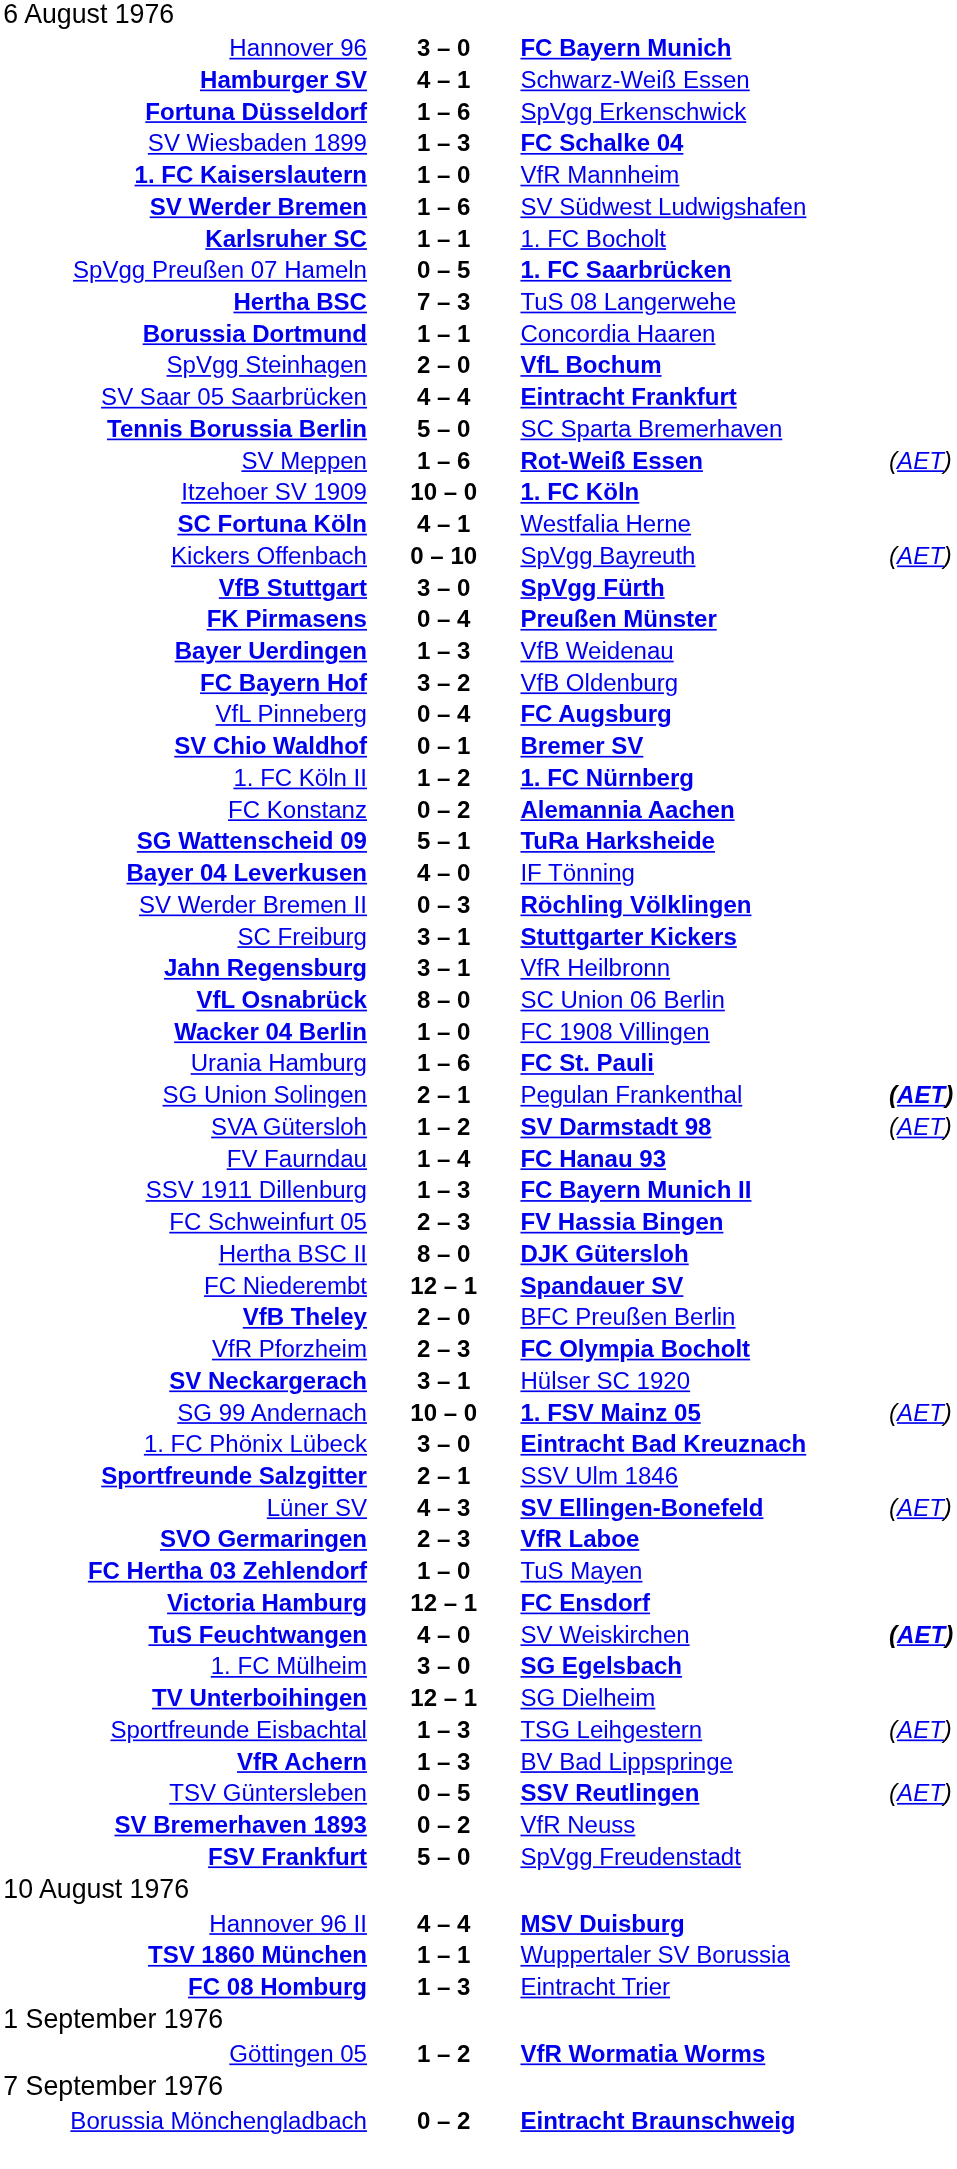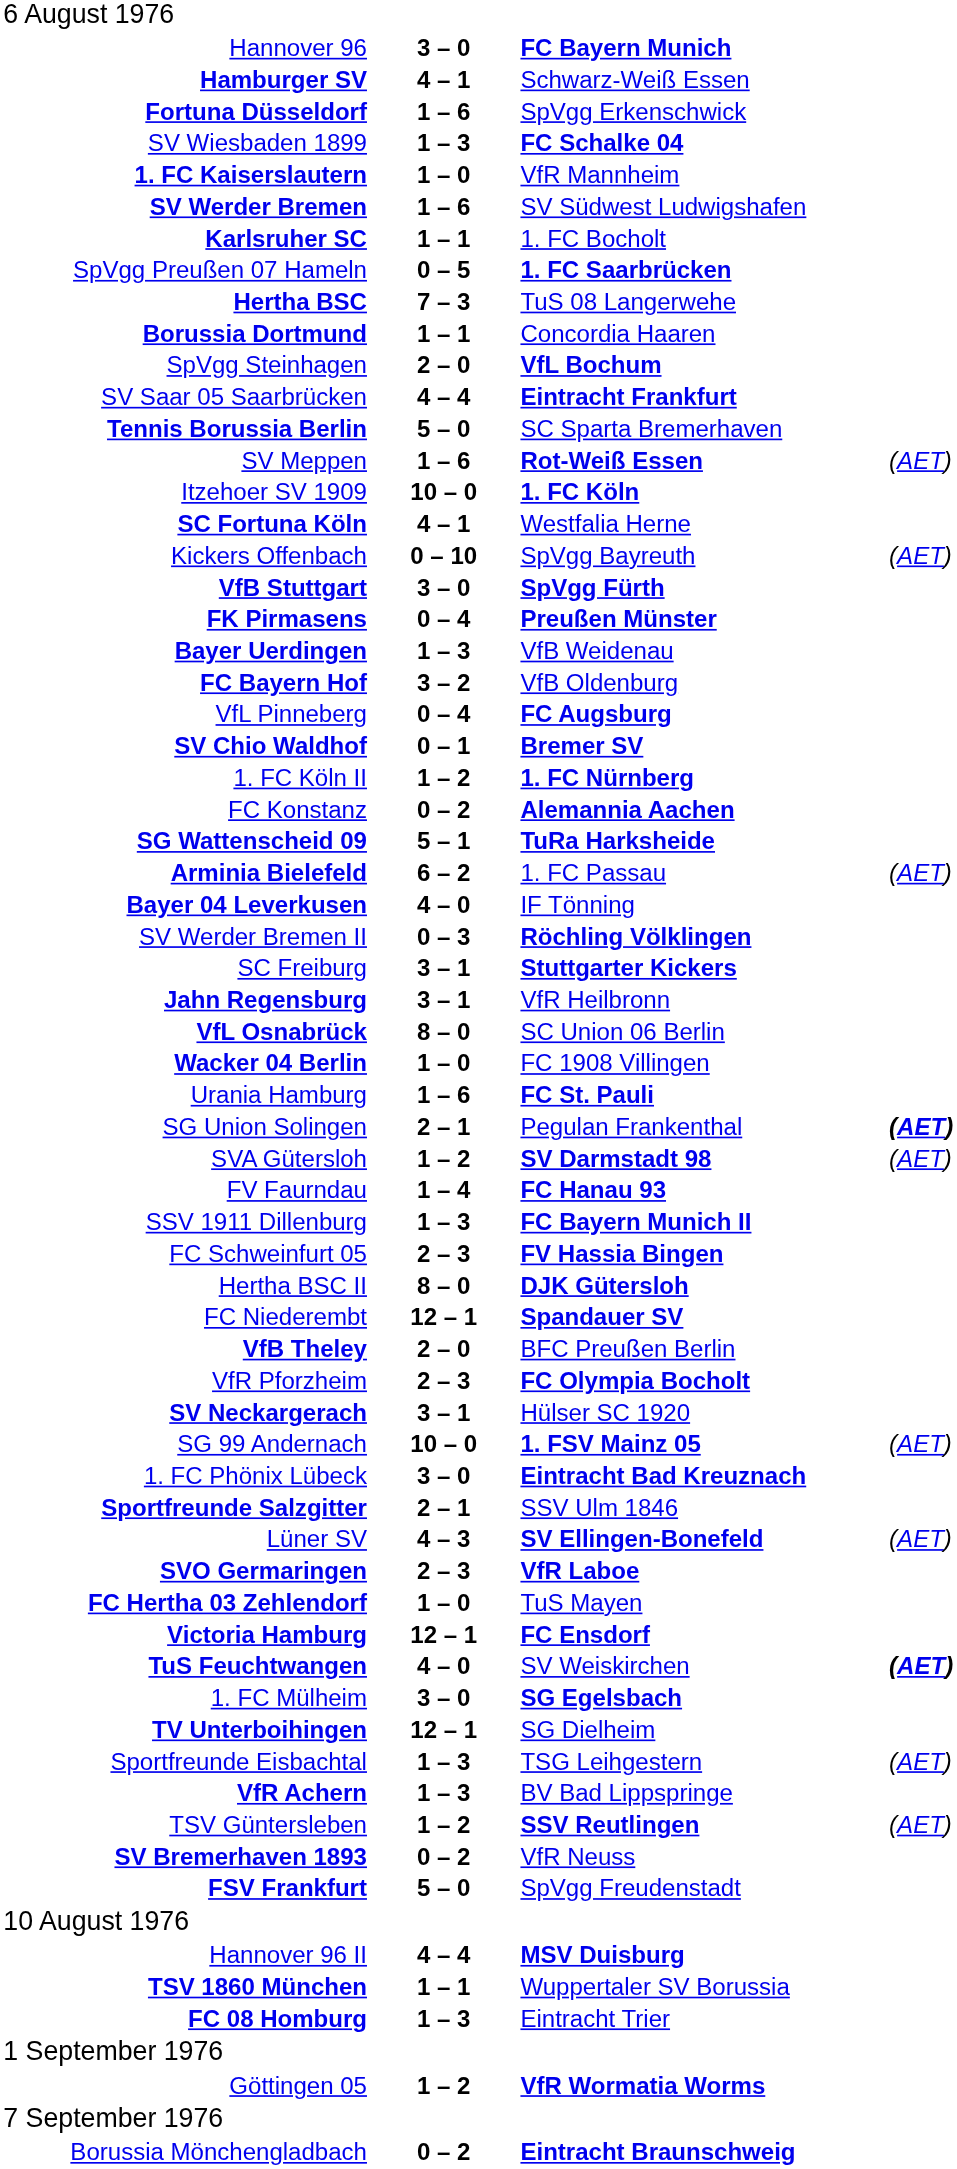 <table width=100% cellspacing=1>
 <tr>
 <th width=25%></th>
 <th width=10%></th>
 <th width=25%></th>
 <th></th>
 </tr>
 <tr>
 <td>6 August 1976</td>
 </tr>
 <tr style=font-size:90%>
 <td align=right><a href='#'>Hannover 96</a></td>
 <td align=center><strong>3 – 0</strong></td>
 <td><strong><a href='#'>FC Bayern Munich</a></strong></td>
 </tr>
 <tr style=font-size:90%>
 <td align=right><strong><a href='#'>Hamburger SV</a></strong></td>
 <td align=center><strong>4 – 1</strong></td>
 <td><a href='#'>Schwarz-Weiß Essen</a></td>
 </tr>
 <tr style=font-size:90%>
 <td align=right><strong><a href='#'>Fortuna Düsseldorf</a></strong></td>
 <td align=center><strong>1 – 6</strong></td>
 <td><a href='#'>SpVgg Erkenschwick</a></td>
 </tr>
 <tr style=font-size:90%>
 <td align=right><a href='#'>SV Wiesbaden 1899</a></td>
 <td align=center><strong>1 – 3</strong></td>
 <td><strong><a href='#'>FC Schalke 04</a></strong></td>
 </tr>
 <tr style=font-size:90%>
 <td align=right><strong><a href='#'>1. FC Kaiserslautern</a></strong></td>
 <td align=center><strong>1 – 0</strong></td>
 <td><a href='#'>VfR Mannheim</a></td>
 </tr>
 <tr style=font-size:90%>
 <td align=right><strong><a href='#'>SV Werder Bremen</a></strong></td>
 <td align=center><strong>1 – 6</strong></td>
 <td><a href='#'>SV Südwest Ludwigshafen</a></td>
 </tr>
 <tr style=font-size:90%>
 <td align=right><strong><a href='#'>Karlsruher SC</a></strong></td>
 <td align=center><strong>1 – 1</strong></td>
 <td><a href='#'>1. FC Bocholt</a></td>
 </tr>
 <tr style=font-size:90%>
 <td align=right><a href='#'>SpVgg Preußen 07 Hameln</a></td>
 <td align=center><strong>0 – 5</strong></td>
 <td><strong><a href='#'>1. FC Saarbrücken</a></strong></td>
 </tr>
 <tr style=font-size:90%>
 <td align=right><strong><a href='#'>Hertha BSC</a></strong></td>
 <td align=center><strong>7 – 3</strong></td>
 <td><a href='#'>TuS 08 Langerwehe</a></td>
 </tr>
 <tr style=font-size:90%>
 <td align=right><strong><a href='#'>Borussia Dortmund</a></strong></td>
 <td align=center><strong>1 – 1</strong></td>
 <td><a href='#'>Concordia Haaren</a></td>
 </tr>
 <tr style=font-size:90%>
 <td align=right><a href='#'>SpVgg Steinhagen</a></td>
 <td align=center><strong>2 – 0</strong></td>
 <td><strong><a href='#'>VfL Bochum</a></strong></td>
 </tr>
 <tr style=font-size:90%>
 <td align=right><a href='#'>SV Saar 05 Saarbrücken</a></td>
 <td align=center><strong>4 – 4</strong></td>
 <td><strong><a href='#'>Eintracht Frankfurt</a></strong></td>
 </tr>
 <tr style=font-size:90%>
 <td align=right><strong><a href='#'>Tennis Borussia Berlin</a></strong></td>
 <td align=center><strong>5 – 0</strong></td>
 <td><a href='#'>SC Sparta Bremerhaven</a></td>
 </tr>
 <tr style=font-size:90%>
 <td align=right><a href='#'>SV Meppen</a></td>
 <td align=center><strong>1 – 6</strong></td>
 <td><strong><a href='#'>Rot-Weiß Essen</a></strong></td>
 <td><em>(<a href='#'>AET</a>)</em></td>
 </tr>
 <tr style=font-size:90%>
 <td align=right><a href='#'>Itzehoer SV 1909</a></td>
 <td align=center><strong>10 – 0</strong></td>
 <td><strong><a href='#'>1. FC Köln</a></strong></td>
 </tr>
 <tr style=font-size:90%>
 <td align=right><strong><a href='#'>SC Fortuna Köln</a></strong></td>
 <td align=center><strong>4 – 1</strong></td>
 <td><a href='#'>Westfalia Herne</a></td>
 </tr>
 <tr style=font-size:90%>
 <td align=right><a href='#'>Kickers Offenbach</a></td>
 <td align=center><strong>0 – 10</strong></td>
 <td><a href='#'>SpVgg Bayreuth</a></td>
 <td><em>(<a href='#'>AET</a>)</em></td>
 </tr>
 <tr style=font-size:90%>
 <td align=right><strong><a href='#'>VfB Stuttgart</a></strong></td>
 <td align=center><strong>3 – 0</strong></td>
 <td><strong><a href='#'>SpVgg Fürth</a></strong></td>
 </tr>
 <tr style=font-size:90%>
 <td align=right><strong><a href='#'>FK Pirmasens</a></strong></td>
 <td align=center><strong>0 – 4</strong></td>
 <td><strong><a href='#'>Preußen Münster</a></strong></td>
 </tr>
 <tr style=font-size:90%>
 <td align=right><strong><a href='#'>Bayer Uerdingen</a></strong></td>
 <td align=center><strong>1 – 3</strong></td>
 <td><a href='#'>VfB Weidenau</a></td>
 </tr>
 <tr style=font-size:90%>
 <td align=right><strong><a href='#'>FC Bayern Hof</a></strong></td>
 <td align=center><strong>3 – 2</strong></td>
 <td><a href='#'>VfB Oldenburg</a></td>
 </tr>
 <tr style=font-size:90%>
 <td align=right><a href='#'>VfL Pinneberg</a></td>
 <td align=center><strong>0 – 4</strong></td>
 <td><strong><a href='#'>FC Augsburg</a></strong></td>
 </tr>
 <tr style=font-size:90%>
 <td align=right><strong><a href='#'>SV Chio Waldhof</a></strong></td>
 <td align=center><strong>0 – 1</strong></td>
 <td><strong><a href='#'>Bremer SV</a></strong></td>
 </tr>
 <tr style=font-size:90%>
 <td align=right><a href='#'>1. FC Köln II</a></td>
 <td align=center><strong>1 – 2</strong></td>
 <td><strong><a href='#'>1. FC Nürnberg</a></strong></td>
 </tr>
 <tr style=font-size:90%>
 <td align=right><a href='#'>FC Konstanz</a></td>
 <td align=center><strong>0 – 2</strong></td>
 <td><strong><a href='#'>Alemannia Aachen</a></strong></td>
 </tr>
 <tr style=font-size:90%>
 <td align=right><strong><a href='#'>SG Wattenscheid 09</a></strong></td>
 <td align=center><strong>5 – 1</strong></td>
 <td><strong><a href='#'>TuRa Harksheide</a></strong></td>
+</tr>
+<tr style=font-size:90%>
+<td align=right><strong><a href='#'>Arminia Bielefeld</a></strong></td>
+<td align=center><strong>6 – 2</strong></td>
+<td><a href='#'>1. FC Passau</a></td>
+<td><em>(<a href='#'>AET</a>)</em></td>
 </tr>
 <tr style=font-size:90%>
 <td align=right><strong><a href='#'>Bayer 04 Leverkusen</a></strong></td>
 <td align=center><strong>4 – 0</strong></td>
 <td><a href='#'>IF Tönning</a></td>
 </tr>
 <tr style=font-size:90%>
 <td align=right><a href='#'>SV Werder Bremen II</a></td>
 <td align=center><strong>0 – 3</strong></td>
 <td><strong><a href='#'>Röchling Völklingen</a></strong></td>
 </tr>
 <tr style=font-size:90%>
 <td align=right><a href='#'>SC Freiburg</a></td>
 <td align=center><strong>3 – 1</strong></td>
 <td><strong><a href='#'>Stuttgarter Kickers</a></strong></td>
 </tr>
 <tr style=font-size:90%>
 <td align=right><strong><a href='#'>Jahn Regensburg</a></strong></td>
 <td align=center><strong>3 – 1</strong></td>
 <td><a href='#'>VfR Heilbronn</a></td>
 </tr>
 <tr style=font-size:90%>
 <td align=right><strong><a href='#'>VfL Osnabrück</a></strong></td>
 <td align=center><strong>8 – 0</strong></td>
 <td><a href='#'>SC Union 06 Berlin</a></td>
 </tr>
 <tr style=font-size:90%>
 <td align=right><strong><a href='#'>Wacker 04 Berlin</a></strong></td>
 <td align=center><strong>1 – 0</strong></td>
 <td><a href='#'>FC 1908 Villingen</a></td>
 </tr>
 <tr style=font-size:90%>
 <td align=right><a href='#'>Urania Hamburg</a></td>
 <td align=center><strong>1 – 6</strong></td>
 <td><strong><a href='#'>FC St. Pauli</a></strong></td>
 </tr>
 <tr style=font-size:90%>
 <td align=right><a href='#'>SG Union Solingen</a></td>
 <td align=center><strong>2 – 1</strong></td>
 <td><a href='#'>Pegulan Frankenthal</a></td>
 <td><strong><em>(<a href='#'>AET</a>)</em></strong></td>
 </tr>
 <tr style=font-size:90%>
 <td align=right><a href='#'>SVA Gütersloh</a></td>
 <td align=center><strong>1 – 2</strong></td>
 <td><strong><a href='#'>SV Darmstadt 98</a></strong></td>
 <td><em>(<a href='#'>AET</a>)</em></td>
 </tr>
 <tr style=font-size:90%>
 <td align=right><a href='#'>FV Faurndau</a></td>
 <td align=center><strong>1 – 4</strong></td>
 <td><strong><a href='#'>FC Hanau 93</a></strong></td>
 </tr>
 <tr style=font-size:90%>
 <td align=right><a href='#'>SSV 1911 Dillenburg</a></td>
 <td align=center><strong>1 – 3</strong></td>
 <td><strong><a href='#'>FC Bayern Munich II</a></strong></td>
 </tr>
 <tr style=font-size:90%>
 <td align=right><a href='#'>FC Schweinfurt 05</a></td>
 <td align=center><strong>2 – 3</strong></td>
 <td><strong><a href='#'>FV Hassia Bingen</a></strong></td>
 </tr>
 <tr style=font-size:90%>
 <td align=right><a href='#'>Hertha BSC II</a></td>
 <td align=center><strong>8 – 0</strong></td>
 <td><strong><a href='#'>DJK Gütersloh</a></strong></td>
 </tr>
 <tr style=font-size:90%>
 <td align=right><a href='#'>FC Niederembt</a></td>
 <td align=center><strong>12 – 1</strong></td>
 <td><strong><a href='#'>Spandauer SV</a></strong></td>
 </tr>
 <tr style=font-size:90%>
 <td align=right><strong><a href='#'>VfB Theley</a></strong></td>
 <td align=center><strong>2 – 0</strong></td>
 <td><a href='#'>BFC Preußen Berlin</a></td>
 </tr>
 <tr style=font-size:90%>
 <td align=right><a href='#'>VfR Pforzheim</a></td>
 <td align=center><strong>2 – 3</strong></td>
 <td><strong><a href='#'>FC Olympia Bocholt</a></strong></td>
 </tr>
 <tr style=font-size:90%>
 <td align=right><strong><a href='#'>SV Neckargerach</a></strong></td>
 <td align=center><strong>3 – 1</strong></td>
 <td><a href='#'>Hülser SC 1920</a></td>
 </tr>
 <tr style=font-size:90%>
 <td align=right><a href='#'>SG 99 Andernach</a></td>
 <td align=center><strong>10 – 0</strong></td>
 <td><strong><a href='#'>1. FSV Mainz 05</a></strong></td>
 <td><em>(<a href='#'>AET</a>)</em></td>
 </tr>
 <tr style=font-size:90%>
 <td align=right><a href='#'>1. FC Phönix Lübeck</a></td>
 <td align=center><strong>3 – 0</strong></td>
 <td><strong><a href='#'>Eintracht Bad Kreuznach</a></strong></td>
 </tr>
 <tr style=font-size:90%>
 <td align=right><strong><a href='#'>Sportfreunde Salzgitter</a></strong></td>
 <td align=center><strong>2 – 1</strong></td>
 <td><a href='#'>SSV Ulm 1846</a></td>
 </tr>
 <tr style=font-size:90%>
 <td align=right><a href='#'>Lüner SV</a></td>
 <td align=center><strong>4 – 3</strong></td>
 <td><strong><a href='#'>SV Ellingen-Bonefeld</a></strong></td>
 <td><em>(<a href='#'>AET</a>)</em></td>
 </tr>
 <tr style=font-size:90%>
 <td align=right><strong><a href='#'>SVO Germaringen</a></strong></td>
 <td align=center><strong>2 – 3</strong></td>
 <td><strong><a href='#'>VfR Laboe</a></strong></td>
 </tr>
 <tr style=font-size:90%>
 <td align=right><strong><a href='#'>FC Hertha 03 Zehlendorf</a></strong></td>
 <td align=center><strong>1 – 0</strong></td>
 <td><a href='#'>TuS Mayen</a></td>
 </tr>
 <tr style=font-size:90%>
 <td align=right><strong><a href='#'>Victoria Hamburg</a></strong></td>
 <td align=center><strong>12 – 1</strong></td>
 <td><strong><a href='#'>FC Ensdorf</a></strong></td>
 </tr>
 <tr style=font-size:90%>
 <td align=right><strong><a href='#'>TuS Feuchtwangen</a></strong></td>
 <td align=center><strong>4 – 0</strong></td>
 <td><a href='#'>SV Weiskirchen</a></td>
 <td><strong><em>(<a href='#'>AET</a>)</em></strong></td>
 </tr>
 <tr style=font-size:90%>
 <td align=right><a href='#'>1. FC Mülheim</a></td>
 <td align=center><strong>3 – 0</strong></td>
 <td><strong><a href='#'>SG Egelsbach</a></strong></td>
 </tr>
 <tr style=font-size:90%>
 <td align=right><strong><a href='#'>TV Unterboihingen</a></strong></td>
 <td align=center><strong>12 – 1</strong></td>
 <td><a href='#'>SG Dielheim</a></td>
 </tr>
 <tr style=font-size:90%>
 <td align=right><a href='#'>Sportfreunde Eisbachtal</a></td>
 <td align=center><strong>1 – 3</strong></td>
 <td><a href='#'>TSG Leihgestern</a></td>
 <td><em>(<a href='#'>AET</a>)</em></td>
 </tr>
 <tr style=font-size:90%>
 <td align=right><strong><a href='#'>VfR Achern</a></strong></td>
 <td align=center><strong>1 – 3</strong></td>
 <td><a href='#'>BV Bad Lippspringe</a></td>
 </tr>
 <tr style=font-size:90%>
 <td align=right><a href='#'>TSV Güntersleben</a></td>
-<td align=center><strong>0 – 5</strong></td>
+<td align=center><strong>1 – 2</strong></td>
 <td><strong><a href='#'>SSV Reutlingen</a></strong></td>
 <td><em>(<a href='#'>AET</a>)</em></td>
 </tr>
 <tr style=font-size:90%>
 <td align=right><strong><a href='#'>SV Bremerhaven 1893</a></strong></td>
 <td align=center><strong>0 – 2</strong></td>
 <td><a href='#'>VfR Neuss</a></td>
 </tr>
 <tr style=font-size:90%>
 <td align=right><strong><a href='#'>FSV Frankfurt</a></strong></td>
 <td align=center><strong>5 – 0</strong></td>
 <td><a href='#'>SpVgg Freudenstadt</a></td>
 </tr>
 <tr>
 <td>10 August 1976</td>
 </tr>
 <tr style=font-size:90%>
 <td align=right><a href='#'>Hannover 96 II</a></td>
 <td align=center><strong>4 – 4</strong></td>
 <td><strong><a href='#'>MSV Duisburg</a></strong></td>
 </tr>
 <tr style=font-size:90%>
 <td align=right><strong><a href='#'>TSV 1860 München</a></strong></td>
 <td align=center><strong>1 – 1</strong></td>
 <td><a href='#'>Wuppertaler SV Borussia</a></td>
 </tr>
 <tr style=font-size:90%>
 <td align=right><strong><a href='#'>FC 08 Homburg</a></strong></td>
 <td align=center><strong>1 – 3</strong></td>
 <td><a href='#'>Eintracht Trier</a></td>
 </tr>
 <tr>
 <td>1 September 1976</td>
 </tr>
 <tr style=font-size:90%>
 <td align=right><a href='#'>Göttingen 05</a></td>
 <td align=center><strong>1 – 2</strong></td>
 <td><strong><a href='#'>VfR Wormatia Worms</a></strong></td>
 </tr>
 <tr>
 <td>7 September 1976</td>
 </tr>
 <tr style=font-size:90%>
 <td align=right><a href='#'>Borussia Mönchengladbach</a></td>
 <td align=center><strong>0 – 2</strong></td>
 <td><strong><a href='#'>Eintracht Braunschweig</a></strong></td>
 </tr>
 </table>
